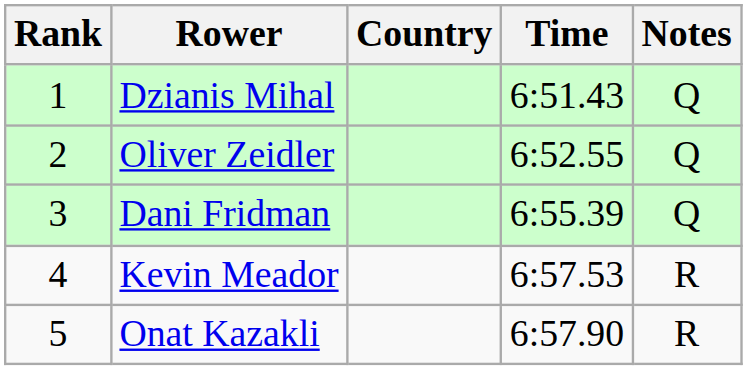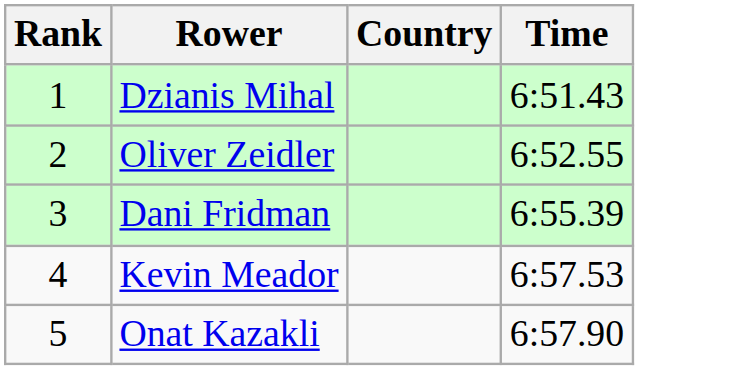 <table class="wikitable" style="text-align:center">
 <tr>
 <th>Rank</th>
 <th>Rower</th>
 <th>Country</th>
 <th>Time</th>
-<th>Notes</th>
 </tr>
 <tr bgcolor=ccffcc>
 <td>1</td>
 <td align="left"><a href='#'>Dzianis Mihal</a></td>
 <td align="left"></td>
 <td>6:51.43</td>
-<td>Q</td>
 </tr>
 <tr bgcolor=ccffcc>
 <td>2</td>
 <td align="left"><a href='#'>Oliver Zeidler</a></td>
 <td align="left"></td>
 <td>6:52.55</td>
-<td>Q</td>
 </tr>
 <tr bgcolor=ccffcc>
 <td>3</td>
 <td align="left"><a href='#'>Dani Fridman</a></td>
 <td align="left"></td>
 <td>6:55.39</td>
-<td>Q</td>
 </tr>
 <tr>
 <td>4</td>
 <td align="left"><a href='#'>Kevin Meador</a></td>
 <td align="left"></td>
 <td>6:57.53</td>
-<td>R</td>
 </tr>
 <tr>
 <td>5</td>
 <td align="left"><a href='#'>Onat Kazakli</a></td>
 <td align="left"></td>
 <td>6:57.90</td>
-<td>R</td>
 </tr>
 </table>
